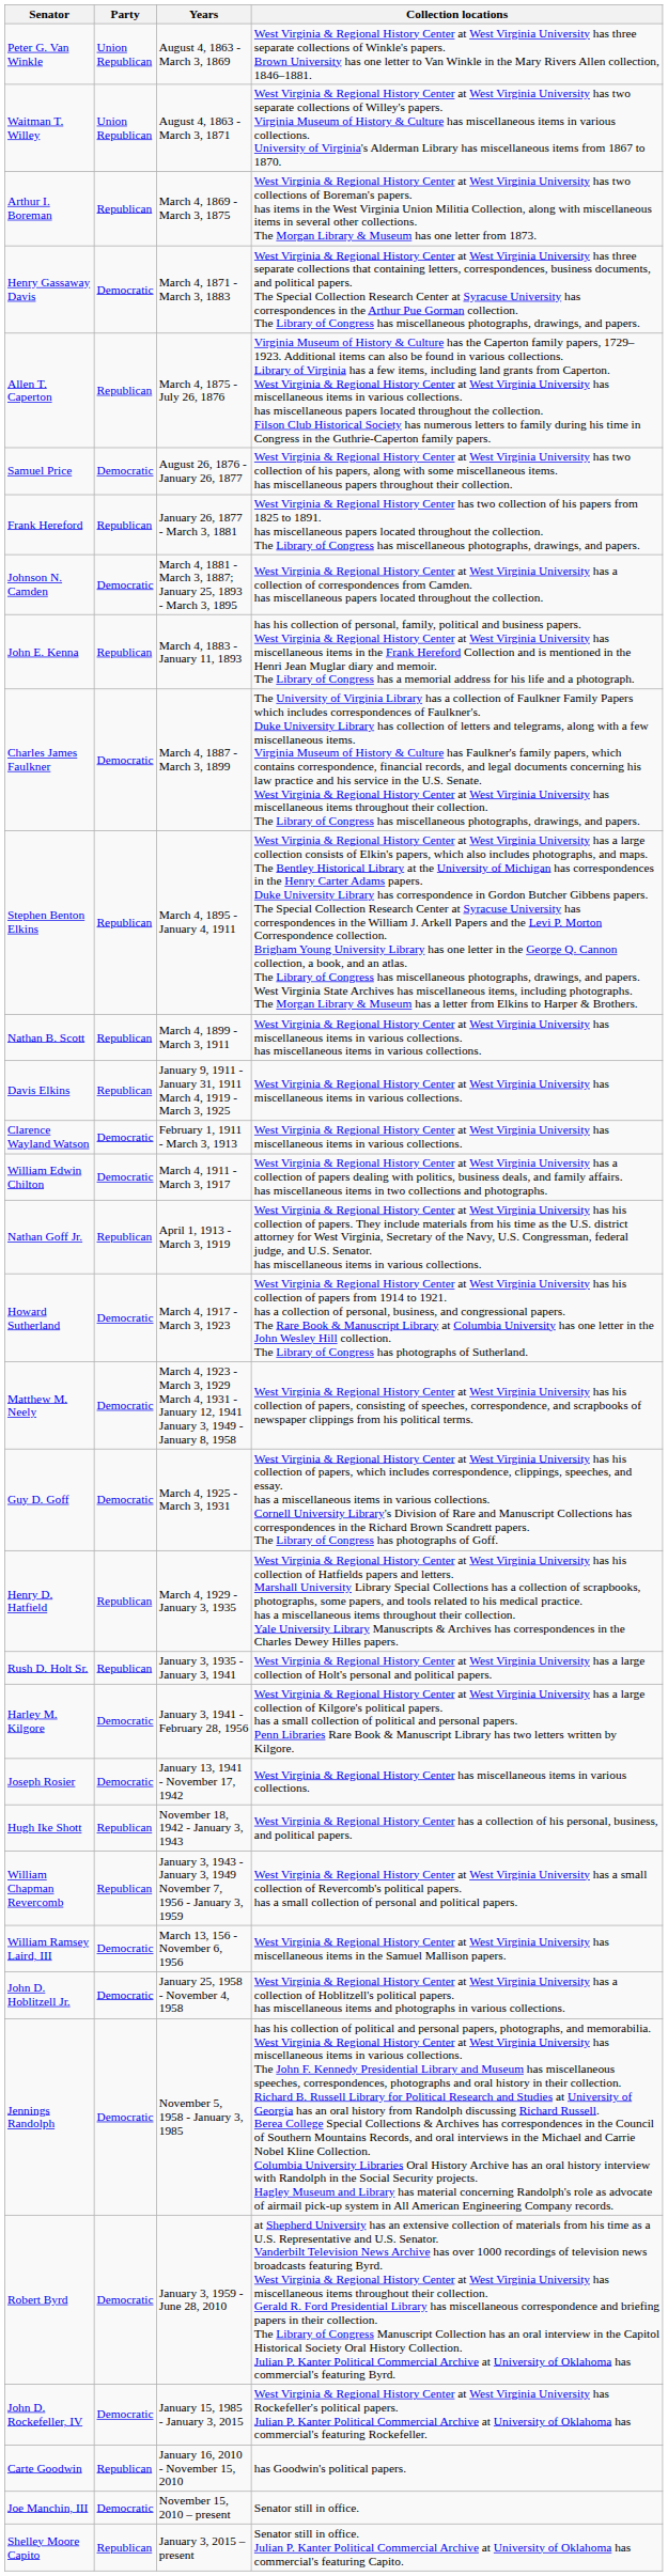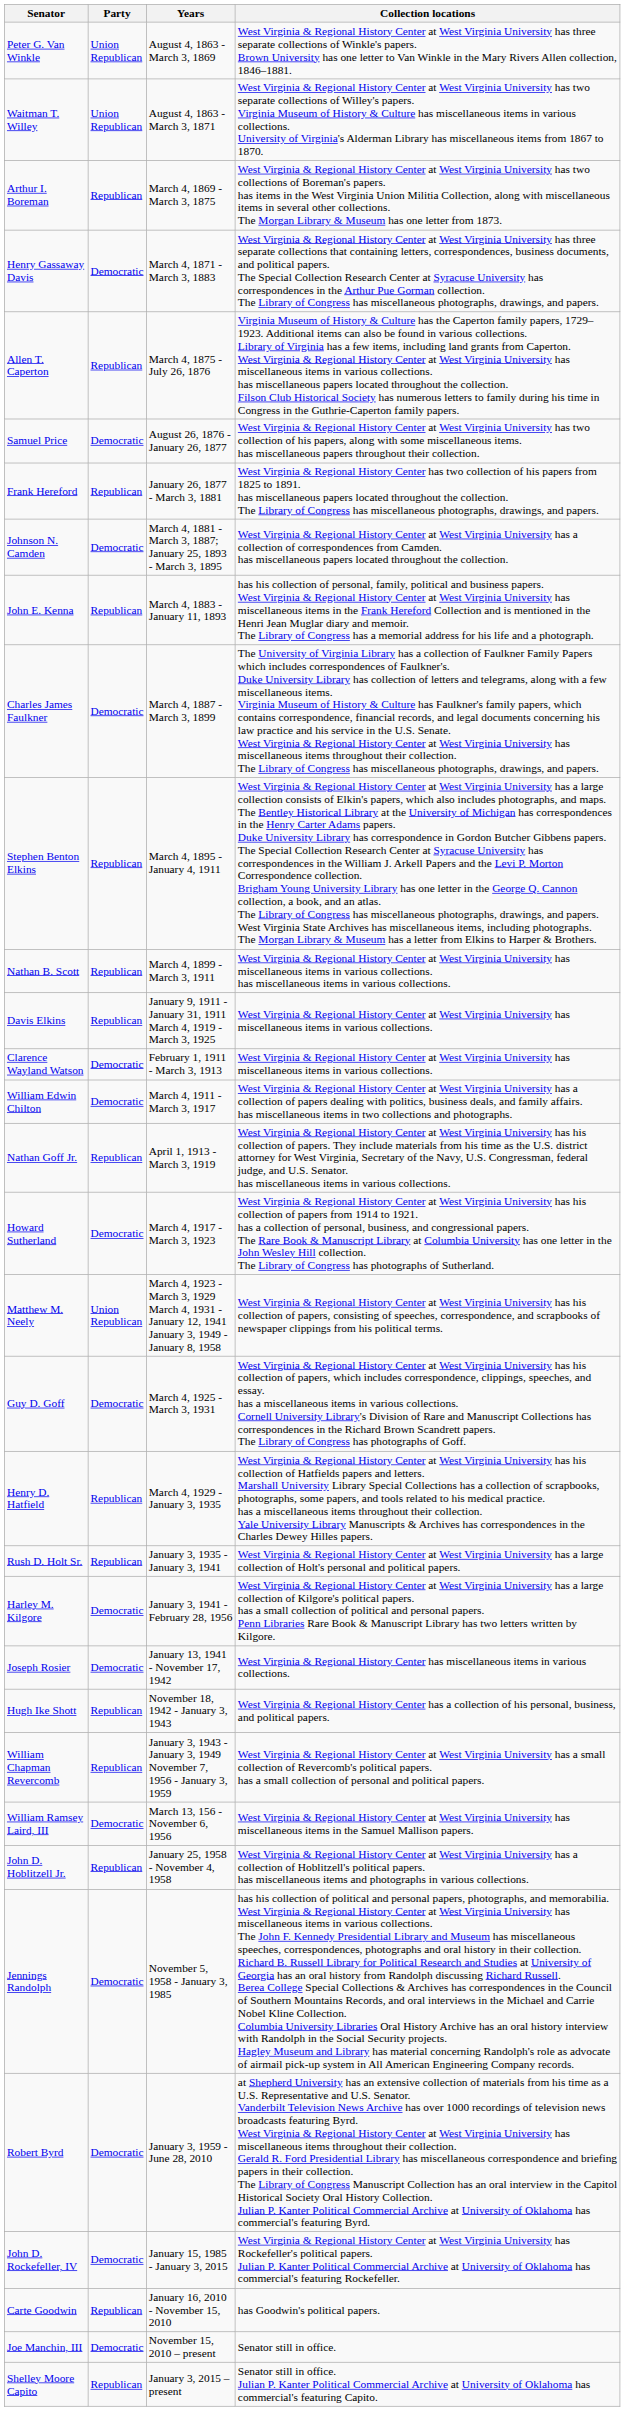 <table class="wikitable sortable">
 <tr>
 <th>Senator</th>
 <th>Party</th>
 <th>Years</th>
 <th>Collection locations</th>
 </tr>
 <tr>
 <td><a href='#'>Peter G. Van Winkle</a></td>
 <td><a href='#'>Union</a><br><a href='#'>Republican</a></td>
 <td>August 4, 1863 - March 3, 1869</td>
 <td><a href='#'>West Virginia & Regional History Center</a> at <a href='#'>West Virginia University</a> has three separate collections of Winkle's papers.<br><a href='#'>Brown University</a> has one letter to Van Winkle in the Mary Rivers Allen collection, 1846–1881.</td>
 </tr>
 <tr>
 <td><a href='#'>Waitman T. Willey</a></td>
 <td><a href='#'>Union</a><br><a href='#'>Republican</a></td>
 <td>August 4, 1863 - March 3, 1871</td>
 <td><a href='#'>West Virginia & Regional History Center</a> at <a href='#'>West Virginia University</a> has two separate collections of Willey's papers.<br><a href='#'>Virginia Museum of History & Culture</a> has miscellaneous items in various collections.<br><a href='#'>University of Virginia</a>'s Alderman Library has miscellaneous items from 1867 to 1870.</td>
 </tr>
 <tr>
 <td><a href='#'>Arthur I. Boreman</a></td>
 <td><a href='#'>Republican</a></td>
 <td>March 4, 1869 - March 3, 1875</td>
 <td><a href='#'>West Virginia & Regional History Center</a> at <a href='#'>West Virginia University</a> has two collections of Boreman's papers.<br> has items in the West Virginia Union Militia Collection, along with miscellaneous items in several other collections.<br>The <a href='#'>Morgan Library & Museum</a> has one letter from 1873.</td>
 </tr>
 <tr>
 <td><a href='#'>Henry Gassaway Davis</a></td>
 <td><a href='#'>Democratic</a></td>
 <td>March 4, 1871 - March 3, 1883</td>
 <td><a href='#'>West Virginia & Regional History Center</a> at <a href='#'>West Virginia University</a> has three separate collections that containing letters, correspondences, business documents, and political papers.<br>The Special Collection Research Center at <a href='#'>Syracuse University</a> has correspondences in the <a href='#'>Arthur Pue Gorman</a> collection.<br>The <a href='#'>Library of Congress</a> has miscellaneous photographs, drawings, and papers.</td>
 </tr>
 <tr>
 <td><a href='#'>Allen T. Caperton</a></td>
 <td><a href='#'>Republican</a></td>
 <td>March 4, 1875 - July 26, 1876</td>
 <td><a href='#'>Virginia Museum of History & Culture</a> has the Caperton family papers, 1729–1923.  Additional items can also be found in various collections.<br><a href='#'>Library of Virginia</a> has a few items, including land grants from Caperton.<br><a href='#'>West Virginia & Regional History Center</a> at <a href='#'>West Virginia University</a> has miscellaneous items in various collections.<br> has miscellaneous papers located throughout the collection.<br><a href='#'>Filson Club Historical Society</a> has numerous letters to family during his time in Congress in the Guthrie-Caperton family papers.</td>
 </tr>
 <tr>
 <td><a href='#'>Samuel Price</a></td>
 <td><a href='#'>Democratic</a></td>
 <td>August 26, 1876 - January 26, 1877</td>
 <td><a href='#'>West Virginia & Regional History Center</a> at <a href='#'>West Virginia University</a> has two collection of his papers, along with some miscellaneous items.<br> has miscellaneous papers throughout their collection.</td>
 </tr>
 <tr>
 <td><a href='#'>Frank Hereford</a></td>
 <td><a href='#'>Republican</a></td>
 <td>January 26, 1877 - March 3, 1881</td>
 <td><a href='#'>West Virginia & Regional History Center</a> has two collection of his papers from 1825 to 1891.<br> has miscellaneous papers located throughout the collection.<br>The <a href='#'>Library of Congress</a> has miscellaneous photographs, drawings, and papers.</td>
 </tr>
 <tr>
 <td><a href='#'>Johnson N. Camden</a></td>
 <td><a href='#'>Democratic</a></td>
 <td>March 4, 1881 - March 3, 1887;<br>January 25, 1893 - March 3, 1895</td>
 <td><a href='#'>West Virginia & Regional History Center</a> at <a href='#'>West Virginia University</a> has a collection of correspondences from Camden.<br> has miscellaneous papers located throughout the collection.</td>
 </tr>
 <tr>
 <td><a href='#'>John E. Kenna</a></td>
 <td><a href='#'>Republican</a></td>
 <td>March 4, 1883 - January 11, 1893</td>
 <td> has his collection of personal, family, political and business papers.<br><a href='#'>West Virginia & Regional History Center</a> at <a href='#'>West Virginia University</a> has miscellaneous items in the <a href='#'>Frank Hereford</a> Collection and is mentioned in the Henri Jean Muglar diary and memoir.<br>The <a href='#'>Library of Congress</a> has a memorial address for his life and a photograph.</td>
 </tr>
 <tr>
 <td><a href='#'>Charles James Faulkner</a></td>
 <td><a href='#'>Democratic</a></td>
 <td>March 4, 1887 - March 3, 1899</td>
 <td>The <a href='#'>University of Virginia Library</a> has a collection of Faulkner Family Papers which includes correspondences of Faulkner's.<br><a href='#'>Duke University Library</a> has collection of letters and telegrams, along with a few miscellaneous items.<br><a href='#'>Virginia Museum of History & Culture</a> has Faulkner's family papers, which contains correspondence, financial records, and legal documents concerning his law practice and his service in the U.S. Senate.<br><a href='#'>West Virginia & Regional History Center</a> at <a href='#'>West Virginia University</a> has miscellaneous items throughout their collection.<br>The <a href='#'>Library of Congress</a> has miscellaneous photographs, drawings, and papers.</td>
 </tr>
 <tr>
 <td><a href='#'>Stephen Benton Elkins</a></td>
 <td><a href='#'>Republican</a></td>
 <td>March 4, 1895 - January 4, 1911</td>
 <td><a href='#'>West Virginia & Regional History Center</a> at <a href='#'>West Virginia University</a> has a large collection consists of Elkin's papers, which also includes photographs, and maps.<br>The <a href='#'>Bentley Historical Library</a> at the <a href='#'>University of Michigan</a> has correspondences in the <a href='#'>Henry Carter Adams</a> papers.<br><a href='#'>Duke University Library</a> has correspondence in Gordon Butcher Gibbens papers.<br>The Special Collection Research Center at <a href='#'>Syracuse University</a> has correspondences in the William J. Arkell Papers and the <a href='#'>Levi P. Morton</a> Correspondence collection.<br><a href='#'>Brigham Young University Library</a> has one letter in the <a href='#'>George Q. Cannon</a> collection, a book, and an atlas.<br>The <a href='#'>Library of Congress</a> has miscellaneous photographs, drawings, and papers.<br>West Virginia State Archives has miscellaneous items, including photographs.<br>The <a href='#'>Morgan Library & Museum</a> has a letter from Elkins to Harper & Brothers.</td>
 </tr>
 <tr>
 <td><a href='#'>Nathan B. Scott</a></td>
 <td><a href='#'>Republican</a></td>
 <td>March 4, 1899 - March 3, 1911</td>
 <td><a href='#'>West Virginia & Regional History Center</a> at <a href='#'>West Virginia University</a> has miscellaneous items in various collections.<br> has miscellaneous items in various collections.</td>
 </tr>
 <tr>
 <td><a href='#'>Davis Elkins</a></td>
 <td><a href='#'>Republican</a></td>
 <td>January 9, 1911 - January 31, 1911<br>March 4, 1919 - March 3, 1925</td>
 <td><a href='#'>West Virginia & Regional History Center</a> at <a href='#'>West Virginia University</a> has miscellaneous items in various collections.</td>
 </tr>
 <tr>
 <td><a href='#'>Clarence Wayland Watson</a></td>
 <td><a href='#'>Democratic</a></td>
 <td>February 1, 1911 - March 3, 1913</td>
 <td><a href='#'>West Virginia & Regional History Center</a> at <a href='#'>West Virginia University</a> has miscellaneous items in various collections.</td>
 </tr>
 <tr>
 <td><a href='#'>William Edwin Chilton</a></td>
 <td><a href='#'>Democratic</a></td>
 <td>March 4, 1911 - March 3, 1917</td>
 <td><a href='#'>West Virginia & Regional History Center</a> at <a href='#'>West Virginia University</a> has a collection of papers dealing with politics, business deals, and family affairs.<br> has miscellaneous items in two collections and photographs.</td>
 </tr>
 <tr>
 <td><a href='#'>Nathan Goff Jr.</a></td>
 <td><a href='#'>Republican</a></td>
 <td>April 1, 1913 - March 3, 1919</td>
 <td><a href='#'>West Virginia & Regional History Center</a> at <a href='#'>West Virginia University</a> has his collection of papers. They include materials from his time as the U.S. district attorney for West Virginia, Secretary of the Navy, U.S. Congressman, federal judge, and U.S. Senator.<br> has miscellaneous items in various collections.</td>
 </tr>
 <tr>
 <td><a href='#'>Howard Sutherland</a></td>
 <td><a href='#'>Democratic</a></td>
 <td>March 4, 1917 - March 3, 1923</td>
 <td><a href='#'>West Virginia & Regional History Center</a> at <a href='#'>West Virginia University</a> has his collection of papers from 1914 to 1921.<br> has a collection of personal, business, and congressional papers.<br>The <a href='#'>Rare Book & Manuscript Library</a> at <a href='#'>Columbia University</a> has one letter in the <a href='#'>John Wesley Hill</a> collection.<br>The <a href='#'>Library of Congress</a> has photographs of Sutherland.</td>
 </tr>
 <tr>
 <td><a href='#'>Matthew M. Neely</a></td>
-<td><a href='#'>Democratic</a></td>
+<td><a href='#'>Union</a><br><a href='#'>Republican</a></td>
 <td>March 4, 1923 - March 3, 1929<br>March 4, 1931 - January 12, 1941<br>January 3, 1949 - January 8, 1958</td>
 <td><a href='#'>West Virginia & Regional History Center</a> at <a href='#'>West Virginia University</a> has his collection of papers, consisting of speeches, correspondence, and scrapbooks of newspaper clippings from his political terms.</td>
 </tr>
 <tr>
 <td><a href='#'>Guy D. Goff</a></td>
 <td><a href='#'>Democratic</a></td>
 <td>March 4, 1925 - March 3, 1931</td>
 <td><a href='#'>West Virginia & Regional History Center</a> at <a href='#'>West Virginia University</a> has his collection of papers, which includes correspondence, clippings, speeches, and essay.<br> has a miscellaneous items in various collections.<br><a href='#'>Cornell University Library</a>'s Division of Rare and Manuscript Collections has correspondences in the Richard Brown Scandrett papers.<br>The <a href='#'>Library of Congress</a> has photographs of Goff.</td>
 </tr>
 <tr>
 <td><a href='#'>Henry D. Hatfield</a></td>
 <td><a href='#'>Republican</a></td>
 <td>March 4, 1929 - January 3, 1935</td>
 <td><a href='#'>West Virginia & Regional History Center</a> at <a href='#'>West Virginia University</a> has his collection of Hatfields papers and letters.<br><a href='#'>Marshall University</a> Library Special Collections has a collection of scrapbooks, photographs, some papers, and tools related to his medical practice.<br> has a miscellaneous items throughout their collection.<br><a href='#'>Yale University Library</a> Manuscripts & Archives has correspondences in the Charles Dewey Hilles papers.</td>
 </tr>
 <tr>
 <td><a href='#'>Rush D. Holt Sr.</a></td>
 <td><a href='#'>Republican</a></td>
 <td>January 3, 1935 - January 3, 1941</td>
 <td><a href='#'>West Virginia & Regional History Center</a> at <a href='#'>West Virginia University</a> has a large collection of Holt's personal and political papers.</td>
 </tr>
 <tr>
 <td><a href='#'>Harley M. Kilgore</a></td>
 <td><a href='#'>Democratic</a></td>
 <td>January 3, 1941 - February 28, 1956</td>
 <td><a href='#'>West Virginia & Regional History Center</a> at <a href='#'>West Virginia University</a> has a large collection of Kilgore's political papers.<br> has a small collection of political and personal papers.<br><a href='#'>Penn Libraries</a> Rare Book & Manuscript Library has two letters written by Kilgore.</td>
 </tr>
 <tr>
 <td><a href='#'>Joseph Rosier</a></td>
 <td><a href='#'>Democratic</a></td>
 <td>January 13, 1941 - November 17, 1942</td>
 <td><a href='#'>West Virginia & Regional History Center</a> has miscellaneous items in various collections.</td>
 </tr>
 <tr>
 <td><a href='#'>Hugh Ike Shott</a></td>
 <td><a href='#'>Republican</a></td>
 <td>November 18, 1942 - January 3, 1943</td>
 <td><a href='#'>West Virginia & Regional History Center</a> has a collection of his personal, business, and political papers.</td>
 </tr>
 <tr>
 <td><a href='#'>William Chapman Revercomb</a></td>
 <td><a href='#'>Republican</a></td>
 <td>January 3, 1943 - January 3, 1949<br>November 7, 1956 - January 3, 1959</td>
 <td><a href='#'>West Virginia & Regional History Center</a> at <a href='#'>West Virginia University</a> has a small collection of Revercomb's political papers.<br> has a small collection of personal and political papers.</td>
 </tr>
 <tr>
 <td><a href='#'>William Ramsey Laird, III</a></td>
 <td><a href='#'>Democratic</a></td>
 <td>March 13, 156 - November 6, 1956</td>
 <td><a href='#'>West Virginia & Regional History Center</a> at <a href='#'>West Virginia University</a> has miscellaneous items in the Samuel Mallison papers.</td>
 </tr>
 <tr>
 <td><a href='#'>John D. Hoblitzell Jr.</a></td>
-<td><a href='#'>Democratic</a></td>
+<td><a href='#'>Republican</a></td>
 <td>January 25, 1958 - November 4, 1958</td>
 <td><a href='#'>West Virginia & Regional History Center</a> at <a href='#'>West Virginia University</a> has a collection of Hoblitzell's political papers.<br> has miscellaneous items and photographs in various collections.</td>
 </tr>
 <tr>
 <td><a href='#'>Jennings Randolph</a></td>
 <td><a href='#'>Democratic</a></td>
 <td>November 5, 1958 - January 3, 1985</td>
 <td> has his collection of political and personal papers, photographs, and memorabilia.<br><a href='#'>West Virginia & Regional History Center</a> at <a href='#'>West Virginia University</a> has miscellaneous items in various collections.<br>The <a href='#'>John F. Kennedy Presidential Library and Museum</a> has miscellaneous speeches, correspondences, photographs and oral history in their collection.<br><a href='#'>Richard B. Russell Library for Political Research and Studies</a> at <a href='#'>University of Georgia</a> has an oral history from Randolph discussing <a href='#'>Richard Russell</a>.<br><a href='#'>Berea College</a> Special Collections & Archives has correspondences in the Council of Southern Mountains Records, and oral interviews in the Michael and Carrie Nobel Kline Collection.<br><a href='#'>Columbia University Libraries</a> Oral History Archive has an oral history interview with Randolph in the Social Security projects.<br><a href='#'>Hagley Museum and Library</a> has material concerning Randolph's role as advocate of airmail pick-up system in All American Engineering Company records.</td>
 </tr>
 <tr>
 <td><a href='#'>Robert Byrd</a></td>
 <td><a href='#'>Democratic</a></td>
 <td>January 3, 1959 - June 28, 2010</td>
 <td> at <a href='#'>Shepherd University</a> has an extensive collection of materials from his time as a U.S. Representative and U.S. Senator.<br><a href='#'>Vanderbilt Television News Archive</a> has over 1000 recordings of television news broadcasts featuring Byrd.<br><a href='#'>West Virginia & Regional History Center</a> at <a href='#'>West Virginia University</a> has miscellaneous items throughout their collection.<br><a href='#'>Gerald R. Ford Presidential Library</a> has miscellaneous correspondence and briefing papers in their collection.<br>The <a href='#'>Library of Congress</a> Manuscript Collection has an oral interview in the Capitol Historical Society Oral History Collection.<br><a href='#'>Julian P. Kanter Political Commercial Archive</a> at <a href='#'>University of Oklahoma</a> has commercial's featuring Byrd.</td>
 </tr>
 <tr>
 <td><a href='#'>John D. Rockefeller, IV</a></td>
 <td><a href='#'>Democratic</a></td>
 <td>January 15, 1985 - January 3, 2015</td>
 <td><a href='#'>West Virginia & Regional History Center</a> at <a href='#'>West Virginia University</a> has Rockefeller's political papers.<br><a href='#'>Julian P. Kanter Political Commercial Archive</a> at <a href='#'>University of Oklahoma</a> has commercial's featuring Rockefeller.</td>
 </tr>
 <tr>
 <td><a href='#'>Carte Goodwin</a></td>
 <td><a href='#'>Republican</a></td>
 <td>January 16, 2010 - November 15, 2010</td>
 <td> has Goodwin's political papers.</td>
 </tr>
 <tr>
 <td><a href='#'>Joe Manchin, III</a></td>
 <td><a href='#'>Democratic</a></td>
 <td>November 15, 2010 – present</td>
 <td>Senator still in office.</td>
 </tr>
 <tr>
 <td><a href='#'>Shelley Moore Capito</a></td>
 <td><a href='#'>Republican</a></td>
 <td>January 3, 2015 – present</td>
 <td>Senator still in office.<br><a href='#'>Julian P. Kanter Political Commercial Archive</a> at <a href='#'>University of Oklahoma</a> has commercial's featuring Capito.</td>
 </tr>
 </table>
